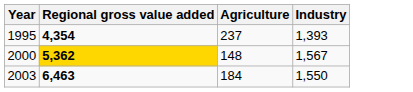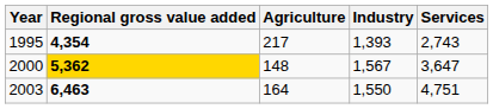 <table class="wikitable">
 <tr>
 <th>Year</th>
 <th>Regional gross value added</th>
 <th>Agriculture</th>
 <th>Industry</th>
+<th>Services</th>
 </tr>
 <tr>
 <td>1995</td>
 <td><strong>4,354</strong></td>
-<td>237</td>
+<td>217</td>
 <td>1,393</td>
+<td>2,743</td>
 </tr>
 <tr>
 <td>2000</td>
 <td style="background: gold;"><strong>5,362</strong></td>
 <td>148</td>
 <td>1,567</td>
+<td>3,647</td>
 </tr>
 <tr>
 <td>2003</td>
 <td><strong>6,463</strong></td>
-<td>184</td>
+<td>164</td>
 <td>1,550</td>
+<td>4,751</td>
 </tr>
 </table>
